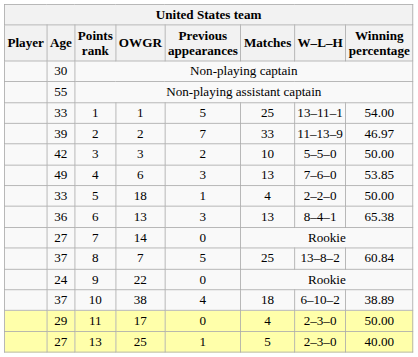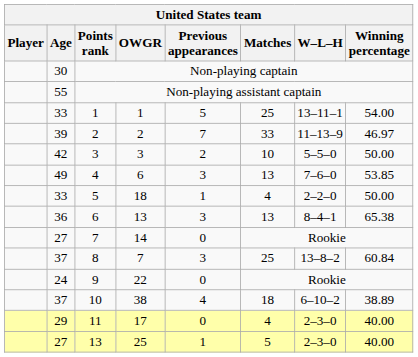 <table class="wikitable sortable" style="text-align:center">
 <tr>
 <th colspan=8> United States team</th>
 </tr>
 <tr>
 <th>Player</th>
 <th>Age</th>
 <th data-sort-type="number">Points<br>rank</th>
 <th data-sort-type="number">OWGR</th>
 <th data-sort-type="number">Previous<br>appearances</th>
 <th data-sort-type="number">Matches</th>
 <th data-sort-type="number">W–L–H</th>
 <th data-sort-type="number">Winning<br>percentage</th>
 </tr>
 <tr>
 <td align=left></td>
 <td>30</td>
 <td colspan=6>Non-playing captain</td>
 </tr>
 <tr>
 <td align=left></td>
 <td>55</td>
 <td colspan=6>Non-playing assistant captain</td>
 </tr>
 <tr>
 <td align=left></td>
 <td>33</td>
 <td>1</td>
 <td>1</td>
 <td>5</td>
 <td>25</td>
 <td>13–11–1</td>
 <td>54.00</td>
 </tr>
 <tr>
 <td align=left></td>
 <td>39</td>
 <td>2</td>
 <td>2</td>
 <td>7</td>
 <td>33</td>
 <td>11–13–9</td>
 <td>46.97</td>
 </tr>
 <tr>
 <td align=left></td>
 <td>42</td>
 <td>3</td>
 <td>3</td>
 <td>2</td>
 <td>10</td>
 <td>5–5–0</td>
 <td>50.00</td>
 </tr>
 <tr>
 <td align=left></td>
 <td>49</td>
 <td>4</td>
 <td>6</td>
 <td>3</td>
 <td>13</td>
 <td>7–6–0</td>
 <td>53.85</td>
 </tr>
 <tr>
 <td align=left></td>
 <td>33</td>
 <td>5</td>
 <td>18</td>
 <td>1</td>
 <td>4</td>
 <td>2–2–0</td>
 <td>50.00</td>
 </tr>
 <tr>
 <td align=left></td>
 <td>36</td>
 <td>6</td>
 <td>13</td>
 <td>3</td>
 <td>13</td>
 <td>8–4–1</td>
 <td>65.38</td>
 </tr>
 <tr>
 <td align=left></td>
 <td>27</td>
 <td>7</td>
 <td>14</td>
 <td>0</td>
 <td colspan=3>Rookie</td>
 </tr>
 <tr>
 <td align=left></td>
 <td>37</td>
 <td>8</td>
 <td>7</td>
-<td>5</td>
+<td>3</td>
 <td>25</td>
 <td>13–8–2</td>
 <td>60.84</td>
 </tr>
 <tr>
 <td align=left></td>
 <td>24</td>
 <td>9</td>
 <td>22</td>
 <td>0</td>
 <td colspan=3>Rookie</td>
 </tr>
 <tr>
 <td align=left></td>
 <td>37</td>
 <td>10</td>
 <td>38</td>
 <td>4</td>
 <td>18</td>
 <td>6–10–2</td>
 <td>38.89</td>
 </tr>
 <tr style="background:#ffa;">
 <td align=left></td>
 <td>29</td>
 <td>11</td>
 <td>17</td>
 <td>0</td>
 <td>4</td>
 <td>2–3–0</td>
-<td>50.00</td>
+<td>40.00</td>
 </tr>
 <tr style="background:#ffa;">
 <td align=left></td>
 <td>27</td>
 <td>13</td>
 <td>25</td>
 <td>1</td>
 <td>5</td>
 <td>2–3–0</td>
 <td>40.00</td>
 </tr>
 </table>
